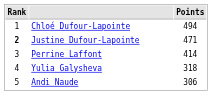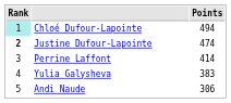 <table cellspacing="1" cellpadding="3" style="border:1px solid #aaa; font-size:86%;">
 <tr style="background:#e4e4e4;">
 <th style="border-bottom:1px solid #aaa; width:10px;">Rank</th>
 <th style="border-bottom:1px solid #aaa; width:200px;"></th>
 <th style="border-bottom:1px solid #aaa; width:20px;">Points</th>
 </tr>
 <tr>
-<td align=center>1</td>
+<td align=center style="background: paleturquoise;">1</td>
 <td> <a href='#'>Chloé Dufour-Lapointe</a></td>
 <td align=center>494</td>
 </tr>
 <tr>
 <td align=center><strong>2</strong></td>
 <td> <a href='#'>Justine Dufour-Lapointe</a></td>
-<td align=center>471</td>
+<td align=center>474</td>
 </tr>
 <tr>
 <td align=center>3</td>
 <td> <a href='#'>Perrine Laffont</a></td>
 <td align=center>414</td>
 </tr>
 <tr>
 <td align=center>4</td>
 <td> <a href='#'>Yulia Galysheva</a></td>
-<td align=center>318</td>
+<td align=center>383</td>
 </tr>
 <tr>
 <td align=center>5</td>
 <td> <a href='#'>Andi Naude</a></td>
 <td align=center>306</td>
 </tr>
 </table>
